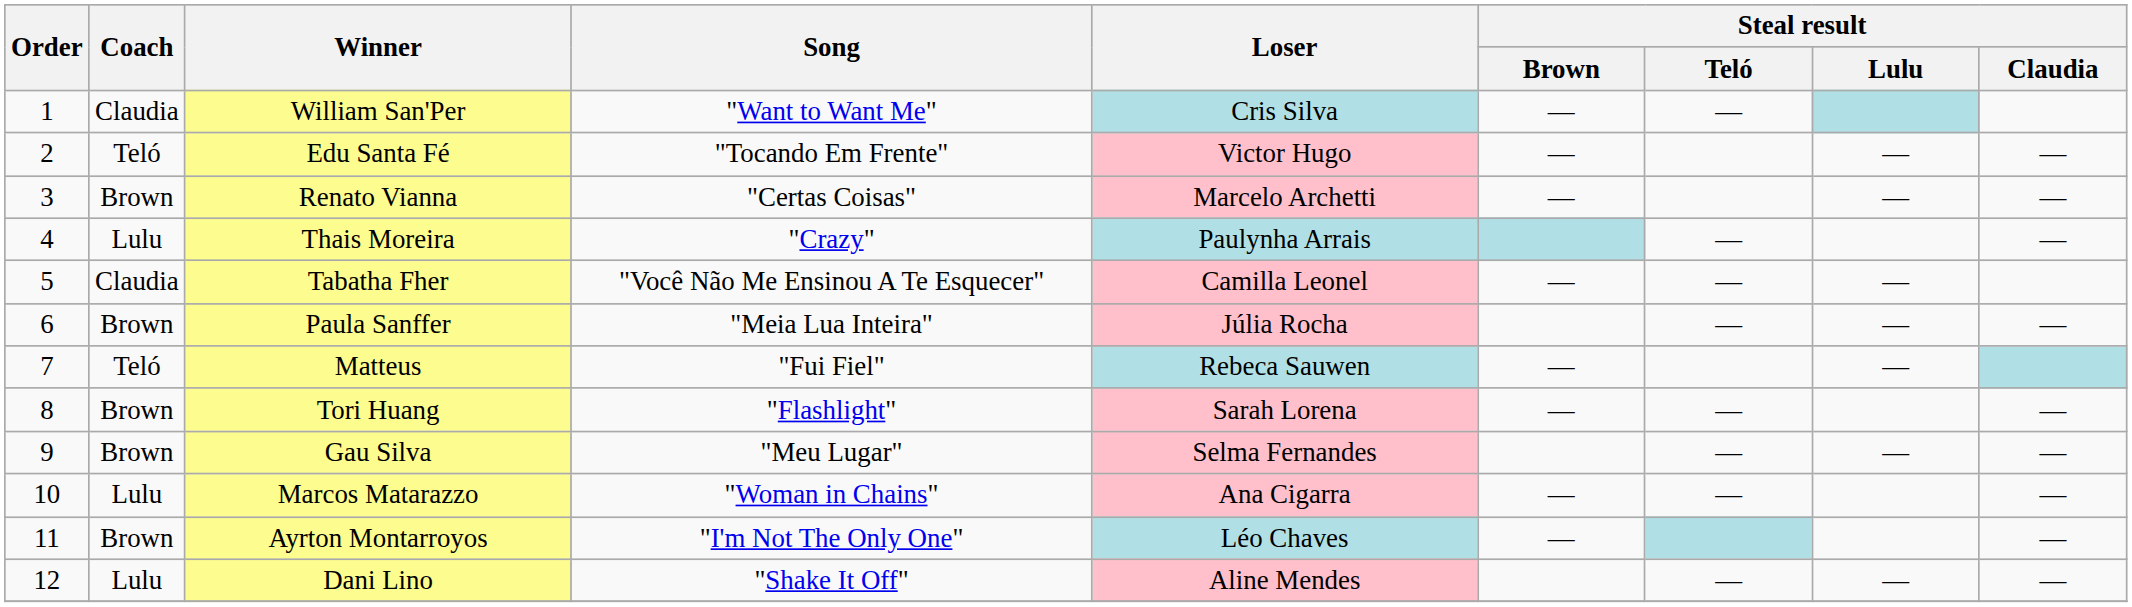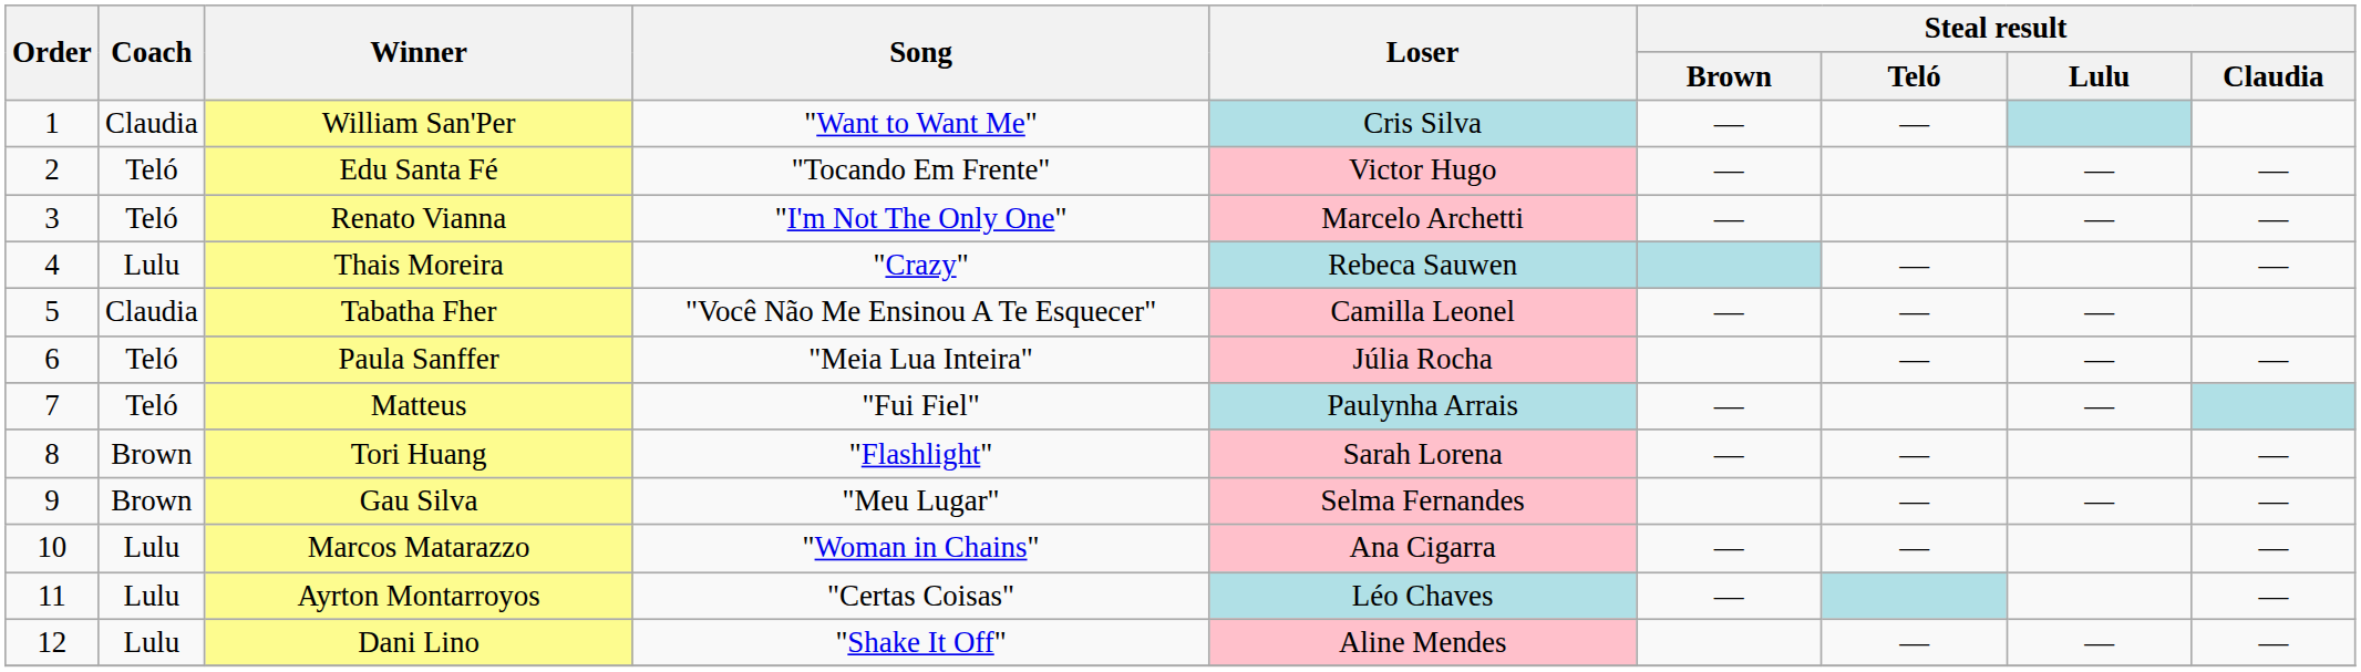 <table class="wikitable" style="text-align:center; width:100%;">
 <tr>
 <th rowspan=2 width="03.5%">Order</th>
 <th rowspan=2 width="03.5%">Coach</th>
 <th rowspan=2 width="18.5%">Winner</th>
 <th rowspan=2 width="25.0%">Song</th>
 <th rowspan=2 width="18.5%">Loser</th>
 <th colspan=4 width="32.0%">Steal result</th>
 </tr>
 <tr>
 <th width="8.0%">Brown</th>
 <th width="8.0%">Teló</th>
 <th width="8.0%">Lulu</th>
 <th width="8.0%">Claudia</th>
 </tr>
 <tr>
 <td>1</td>
 <td>Claudia</td>
 <td style="background:#fdfc8f;">William San'Per</td>
 <td>"<a href='#'>Want to Want Me</a>"</td>
 <td style="background:#B0E0E6;">Cris Silva</td>
 <td>—</td>
 <td>—</td>
 <td style="background:#B0E0E6;"><strong></strong></td>
 <td></td>
 </tr>
 <tr>
 <td>2</td>
 <td>Teló</td>
 <td style="background:#fdfc8f;">Edu Santa Fé</td>
 <td>"Tocando Em Frente"</td>
 <td style="background:pink;">Victor Hugo</td>
 <td>—</td>
 <td></td>
 <td>—</td>
 <td>—</td>
 </tr>
 <tr>
 <td>3</td>
-<td>Brown</td>
+<td>Teló</td>
 <td style="background:#fdfc8f;">Renato Vianna</td>
-<td>"Certas Coisas"</td>
+<td>"<a href='#'>I'm Not The Only One</a>"</td>
 <td style="background:pink;">Marcelo Archetti</td>
 <td>—</td>
 <td></td>
 <td>—</td>
 <td>—</td>
 </tr>
 <tr>
 <td>4</td>
 <td>Lulu</td>
 <td style="background:#fdfc8f;">Thais Moreira</td>
 <td>"<a href='#'>Crazy</a>"</td>
-<td style="background:#B0E0E6;">Paulynha Arrais</td>
+<td style="background:#B0E0E6;">Rebeca Sauwen</td>
 <td style="background:#B0E0E6;"><strong></strong></td>
 <td>—</td>
 <td></td>
 <td>—</td>
 </tr>
 <tr>
 <td>5</td>
 <td>Claudia</td>
 <td style="background:#fdfc8f;">Tabatha Fher</td>
 <td>"Você Não Me Ensinou A Te Esquecer"</td>
 <td style="background:pink;">Camilla Leonel</td>
 <td>—</td>
 <td>—</td>
 <td>—</td>
 <td></td>
 </tr>
 <tr>
 <td>6</td>
-<td>Brown</td>
+<td>Teló</td>
 <td style="background:#fdfc8f;">Paula Sanffer</td>
 <td>"Meia Lua Inteira"</td>
 <td style="background:pink;">Júlia Rocha</td>
 <td></td>
 <td>—</td>
 <td>—</td>
 <td>—</td>
 </tr>
 <tr>
 <td>7</td>
 <td>Teló</td>
 <td style="background:#fdfc8f;">Matteus</td>
 <td>"Fui Fiel"</td>
-<td style="background:#B0E0E6;">Rebeca Sauwen</td>
+<td style="background:#B0E0E6;">Paulynha Arrais</td>
 <td>—</td>
 <td></td>
 <td>—</td>
 <td style="background:#B0E0E6;"><strong></strong></td>
 </tr>
 <tr>
 <td>8</td>
 <td>Brown</td>
 <td style="background:#fdfc8f;">Tori Huang</td>
 <td>"<a href='#'>Flashlight</a>"</td>
 <td style="background:pink;">Sarah Lorena</td>
 <td>—</td>
 <td>—</td>
 <td></td>
 <td>—</td>
 </tr>
 <tr>
 <td>9</td>
 <td>Brown</td>
 <td style="background:#fdfc8f;">Gau Silva</td>
 <td>"Meu Lugar"</td>
 <td style="background:pink;">Selma Fernandes</td>
 <td></td>
 <td>—</td>
 <td>—</td>
 <td>—</td>
 </tr>
 <tr>
 <td>10</td>
 <td>Lulu</td>
 <td style="background:#fdfc8f;">Marcos Matarazzo</td>
 <td>"<a href='#'>Woman in Chains</a>"</td>
 <td style="background:pink;">Ana Cigarra</td>
 <td>—</td>
 <td>—</td>
 <td></td>
 <td>—</td>
 </tr>
 <tr>
 <td>11</td>
-<td>Brown</td>
+<td>Lulu</td>
 <td style="background:#fdfc8f;">Ayrton Montarroyos</td>
-<td>"<a href='#'>I'm Not The Only One</a>"</td>
+<td>"Certas Coisas"</td>
 <td style="background:#B0E0E6;">Léo Chaves</td>
 <td>—</td>
 <td style="background:#B0E0E6;"><strong></strong></td>
 <td></td>
 <td>—</td>
 </tr>
 <tr>
 <td>12</td>
 <td>Lulu</td>
 <td style="background:#fdfc8f;">Dani Lino</td>
 <td>"<a href='#'>Shake It Off</a>"</td>
 <td style="background:pink;">Aline Mendes</td>
 <td></td>
 <td>—</td>
 <td>—</td>
 <td>—</td>
 </tr>
 <tr>
 </tr>
 </table>
